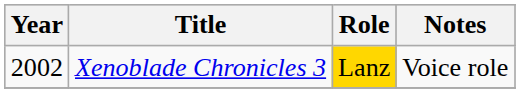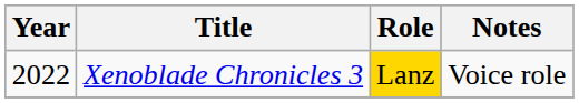 <table class="wikitable sortable">
 <tr>
 <th>Year</th>
 <th>Title</th>
 <th>Role</th>
 <th class="unsortable">Notes</th>
 </tr>
 <tr>
-<td>2002</td>
+<td>2022</td>
 <td><em><a href='#'>Xenoblade Chronicles 3</a></em></td>
 <td style="background: gold;">Lanz</td>
 <td>Voice role</td>
 </tr>
 <tr>
 </tr>
 </table>
